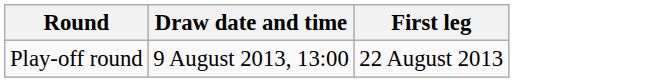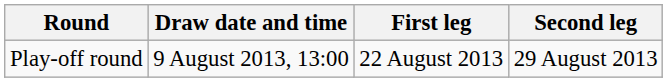 <table class="wikitable" style="text-align:center">
 <tr>
 <th>Round</th>
 <th>Draw date and time</th>
 <th>First leg</th>
+<th>Second leg</th>
 </tr>
 <tr>
 <td>Play-off round</td>
 <td>9 August 2013, 13:00</td>
 <td>22 August 2013</td>
+<td>29 August 2013</td>
 </tr>
 </table>
